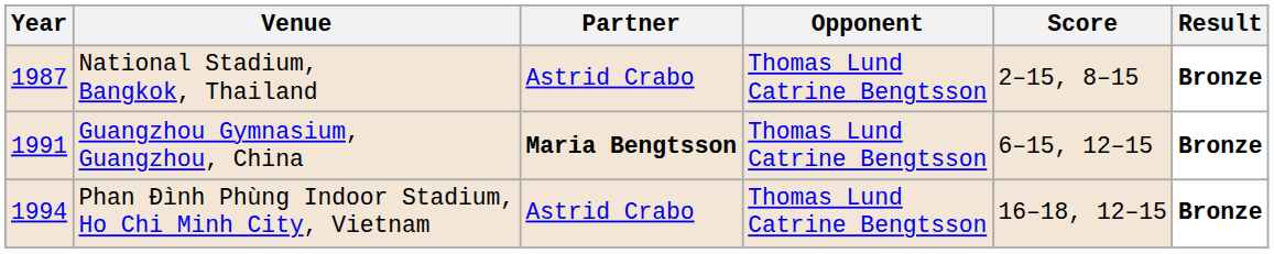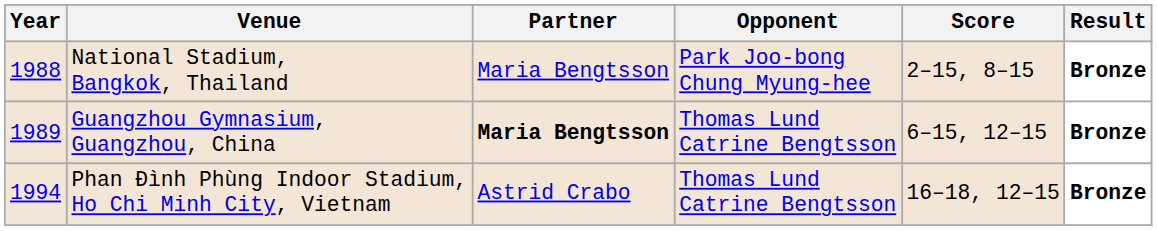 <table class="sortable wikitable" style="font-size: 90%;">
 <tr>
 <th>Year</th>
 <th>Venue</th>
 <th>Partner</th>
 <th>Opponent</th>
 <th>Score</th>
 <th>Result</th>
 </tr>
 <tr style="background:#F3E6D7">
-<td align="center"><a href='#'>1987</a></td>
+<td align="center"><a href='#'>1988</a></td>
 <td align="left">National Stadium,<br><a href='#'>Bangkok</a>, Thailand</td>
-<td align="left"> <a href='#'>Astrid Crabo</a></td>
-<td align="left"> <a href='#'>Thomas Lund</a><br> <a href='#'>Catrine Bengtsson</a></td>
+<td align="left"> <a href='#'>Maria Bengtsson</a></td>
+<td align="left"> <a href='#'>Park Joo-bong</a><br> <a href='#'>Chung Myung-hee</a></td>
 <td align="left">2–15, 8–15</td>
 <td style="text-align:left; background:white"> <strong>Bronze</strong></td>
 </tr>
 <tr style="background:#F3E6D7">
-<td align="center"><a href='#'>1991</a></td>
+<td align="center"><a href='#'>1989</a></td>
 <td align="left"><a href='#'>Guangzhou Gymnasium</a>,<br><a href='#'>Guangzhou</a>, China</td>
 <td align="left"><strong> Maria Bengtsson</strong></td>
 <td align="left"> <a href='#'>Thomas Lund</a><br> <a href='#'>Catrine Bengtsson</a></td>
 <td align="left">6–15, 12–15</td>
 <td style="text-align:left; background:white"> <strong>Bronze</strong></td>
 </tr>
 <tr style="background:#F3E6D7">
 <td align="center"><a href='#'>1994</a></td>
 <td align="left">Phan Đình Phùng Indoor Stadium,<br><a href='#'>Ho Chi Minh City</a>, Vietnam</td>
 <td align="left"> <a href='#'>Astrid Crabo</a></td>
 <td align="left"> <a href='#'>Thomas Lund</a><br> <a href='#'>Catrine Bengtsson</a></td>
 <td align="left">16–18, 12–15</td>
 <td style="text-align:left; background:white"> <strong>Bronze</strong></td>
 </tr>
 </table>
